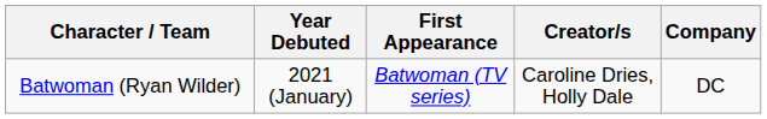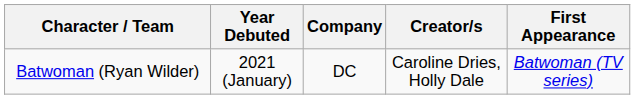 <table class="wikitable" style="text-align:center">
 <tr>
 <th style="width:35%;">Character / Team</th>
 <th style="width:15%;">Year Debuted</th>
+<th style="width:10%;">Company</th>
+<th style="width:20%;">Creator/s</th>
 <th style="width:20%;">First Appearance</th>
-<th style="width:20%;">Creator/s</th>
-<th style="width:10%;">Company</th>
 </tr>
 <tr>
 <td><a href='#'>Batwoman</a> (Ryan Wilder)</td>
 <td>2021 (January)</td>
+<td>DC</td>
+<td>Caroline Dries, Holly Dale</td>
 <td><em><a href='#'>Batwoman (TV series)</a></em></td>
-<td>Caroline Dries, Holly Dale</td>
-<td>DC</td>
 </tr>
 </table>
